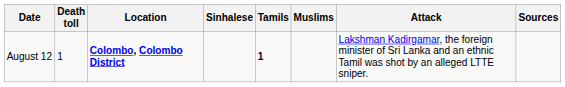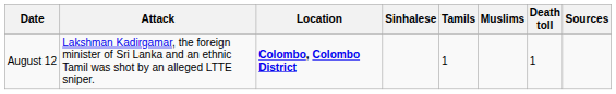 <table class="wikitable" style="width:100%;">
 <tr>
 <th width="10%">Date</th>
-<th width="5%">Death toll</th>
+<th width="40%">Attack</th>
 <th width="25%">Location</th>
 <th width="5%">Sinhalese</th>
 <th width="5%">Tamils</th>
 <th width="5%">Muslims</th>
-<th width="40%">Attack</th>
+<th width="5%">Death toll</th>
 <th width="5%">Sources</th>
 </tr>
 <tr>
 <td>August 12</td>
-<td>1</td>
+<td><a href='#'>Lakshman Kadirgamar</a>, the foreign minister of Sri Lanka and an ethnic Tamil was shot by an alleged LTTE sniper.</td>
 <td><strong><a href='#'>Colombo</a>, <a href='#'>Colombo District</a></strong></td>
 <td></td>
-<td><strong>1</strong></td>
+<td>1</td>
 <td></td>
-<td><a href='#'>Lakshman Kadirgamar</a>, the foreign minister of Sri Lanka and an ethnic Tamil was shot by an alleged LTTE sniper.</td>
+<td>1</td>
 <td></td>
 </tr>
 </table>
